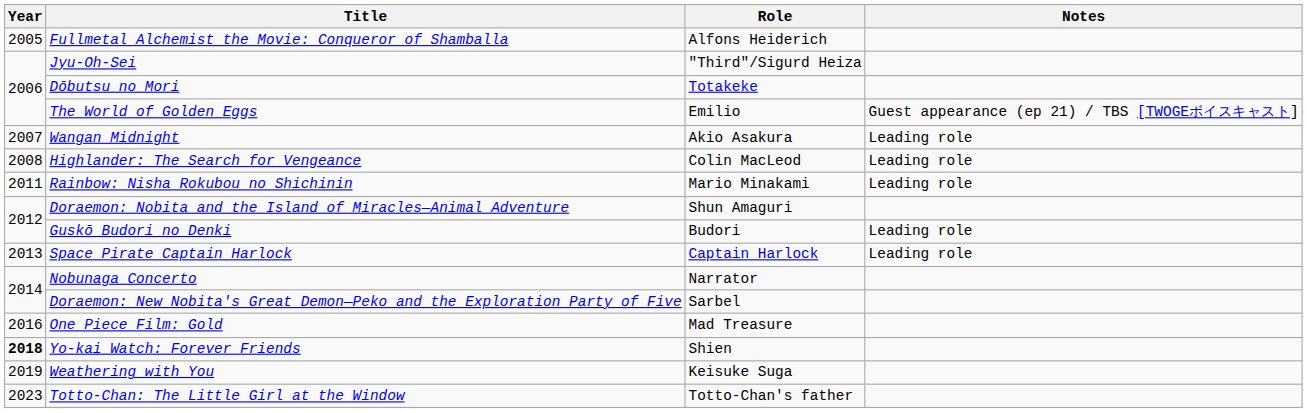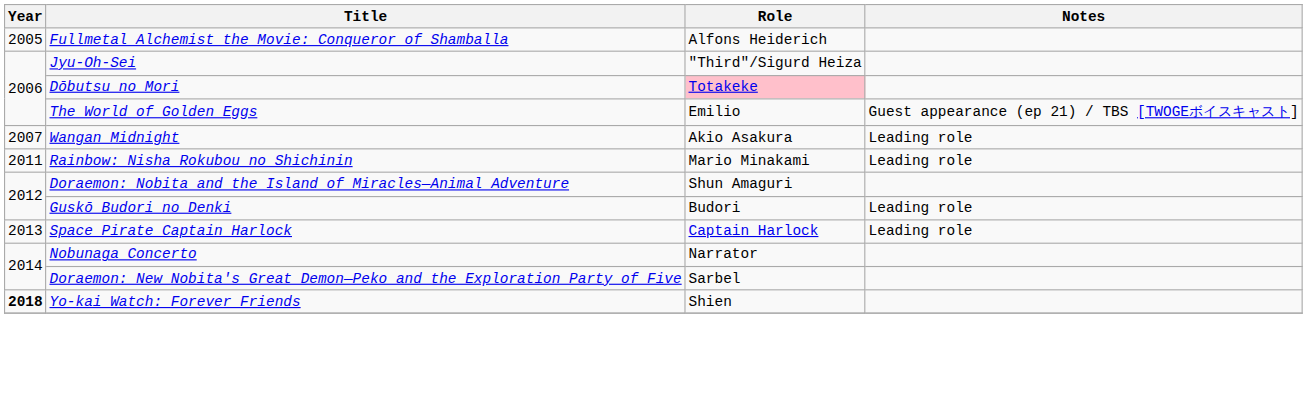 <table class="wikitable sortable">
 <tr>
 <th>Year</th>
 <th>Title</th>
 <th>Role</th>
 <th class="unsortable">Notes</th>
 </tr>
 <tr>
 <td>2005</td>
 <td><em><a href='#'>Fullmetal Alchemist the Movie: Conqueror of Shamballa</a></em></td>
 <td>Alfons Heiderich</td>
 <td></td>
 </tr>
 <tr>
 <td rowspan="3">2006</td>
 <td><em><a href='#'>Jyu-Oh-Sei</a></em></td>
 <td>"Third"/Sigurd Heiza</td>
 <td></td>
 </tr>
 <tr>
 <td><em><a href='#'>Dōbutsu no Mori</a></em></td>
-<td><a href='#'>Totakeke</a></td>
+<td style="background: pink;"><a href='#'>Totakeke</a></td>
 <td></td>
 </tr>
 <tr>
 <td><em><a href='#'>The World of Golden Eggs</a></em></td>
 <td>Emilio</td>
 <td>Guest appearance (ep 21) / TBS <a href='#'>[TWOGEボイスキャスト</a>]</td>
 </tr>
 <tr>
 <td>2007</td>
 <td><em><a href='#'>Wangan Midnight</a></em></td>
 <td>Akio Asakura</td>
-<td>Leading role</td>
-</tr>
-<tr>
-<td>2008</td>
-<td><em><a href='#'>Highlander: The Search for Vengeance</a></em></td>
-<td>Colin MacLeod</td>
 <td>Leading role</td>
 </tr>
 <tr>
 <td>2011</td>
 <td><em><a href='#'>Rainbow: Nisha Rokubou no Shichinin</a></em></td>
 <td>Mario Minakami</td>
 <td>Leading role</td>
 </tr>
 <tr>
 <td rowspan=2>2012</td>
 <td><em><a href='#'>Doraemon: Nobita and the Island of Miracles—Animal Adventure</a></em></td>
 <td>Shun Amaguri</td>
 <td></td>
 </tr>
 <tr>
 <td><em><a href='#'>Guskō Budori no Denki</a></em></td>
 <td>Budori</td>
 <td>Leading role</td>
 </tr>
 <tr>
 <td>2013</td>
 <td><em><a href='#'>Space Pirate Captain Harlock</a></em></td>
 <td><a href='#'>Captain Harlock</a></td>
 <td>Leading role</td>
 </tr>
 <tr>
 <td rowspan=2>2014</td>
 <td><em><a href='#'>Nobunaga Concerto</a></em></td>
 <td>Narrator</td>
 <td></td>
 </tr>
 <tr>
 <td><em><a href='#'>Doraemon: New Nobita's Great Demon—Peko and the Exploration Party of Five</a></em></td>
 <td>Sarbel</td>
 <td></td>
 </tr>
 <tr>
-<td>2016</td>
-<td><em><a href='#'>One Piece Film: Gold</a></em></td>
-<td>Mad Treasure</td>
-<td></td>
-</tr>
-<tr>
 <td><strong>2018</strong></td>
 <td><em><a href='#'>Yo-kai Watch: Forever Friends</a></em></td>
 <td>Shien</td>
 <td></td>
 </tr>
 <tr>
-<td>2019</td>
-<td><em><a href='#'>Weathering with You</a></em></td>
-<td>Keisuke Suga</td>
-<td></td>
-</tr>
-<tr>
-<td>2023</td>
-<td><em><a href='#'>Totto-Chan: The Little Girl at the Window</a></em></td>
-<td>Totto-Chan's father</td>
-<td></td>
-</tr>
-<tr>
 </tr>
 </table>
